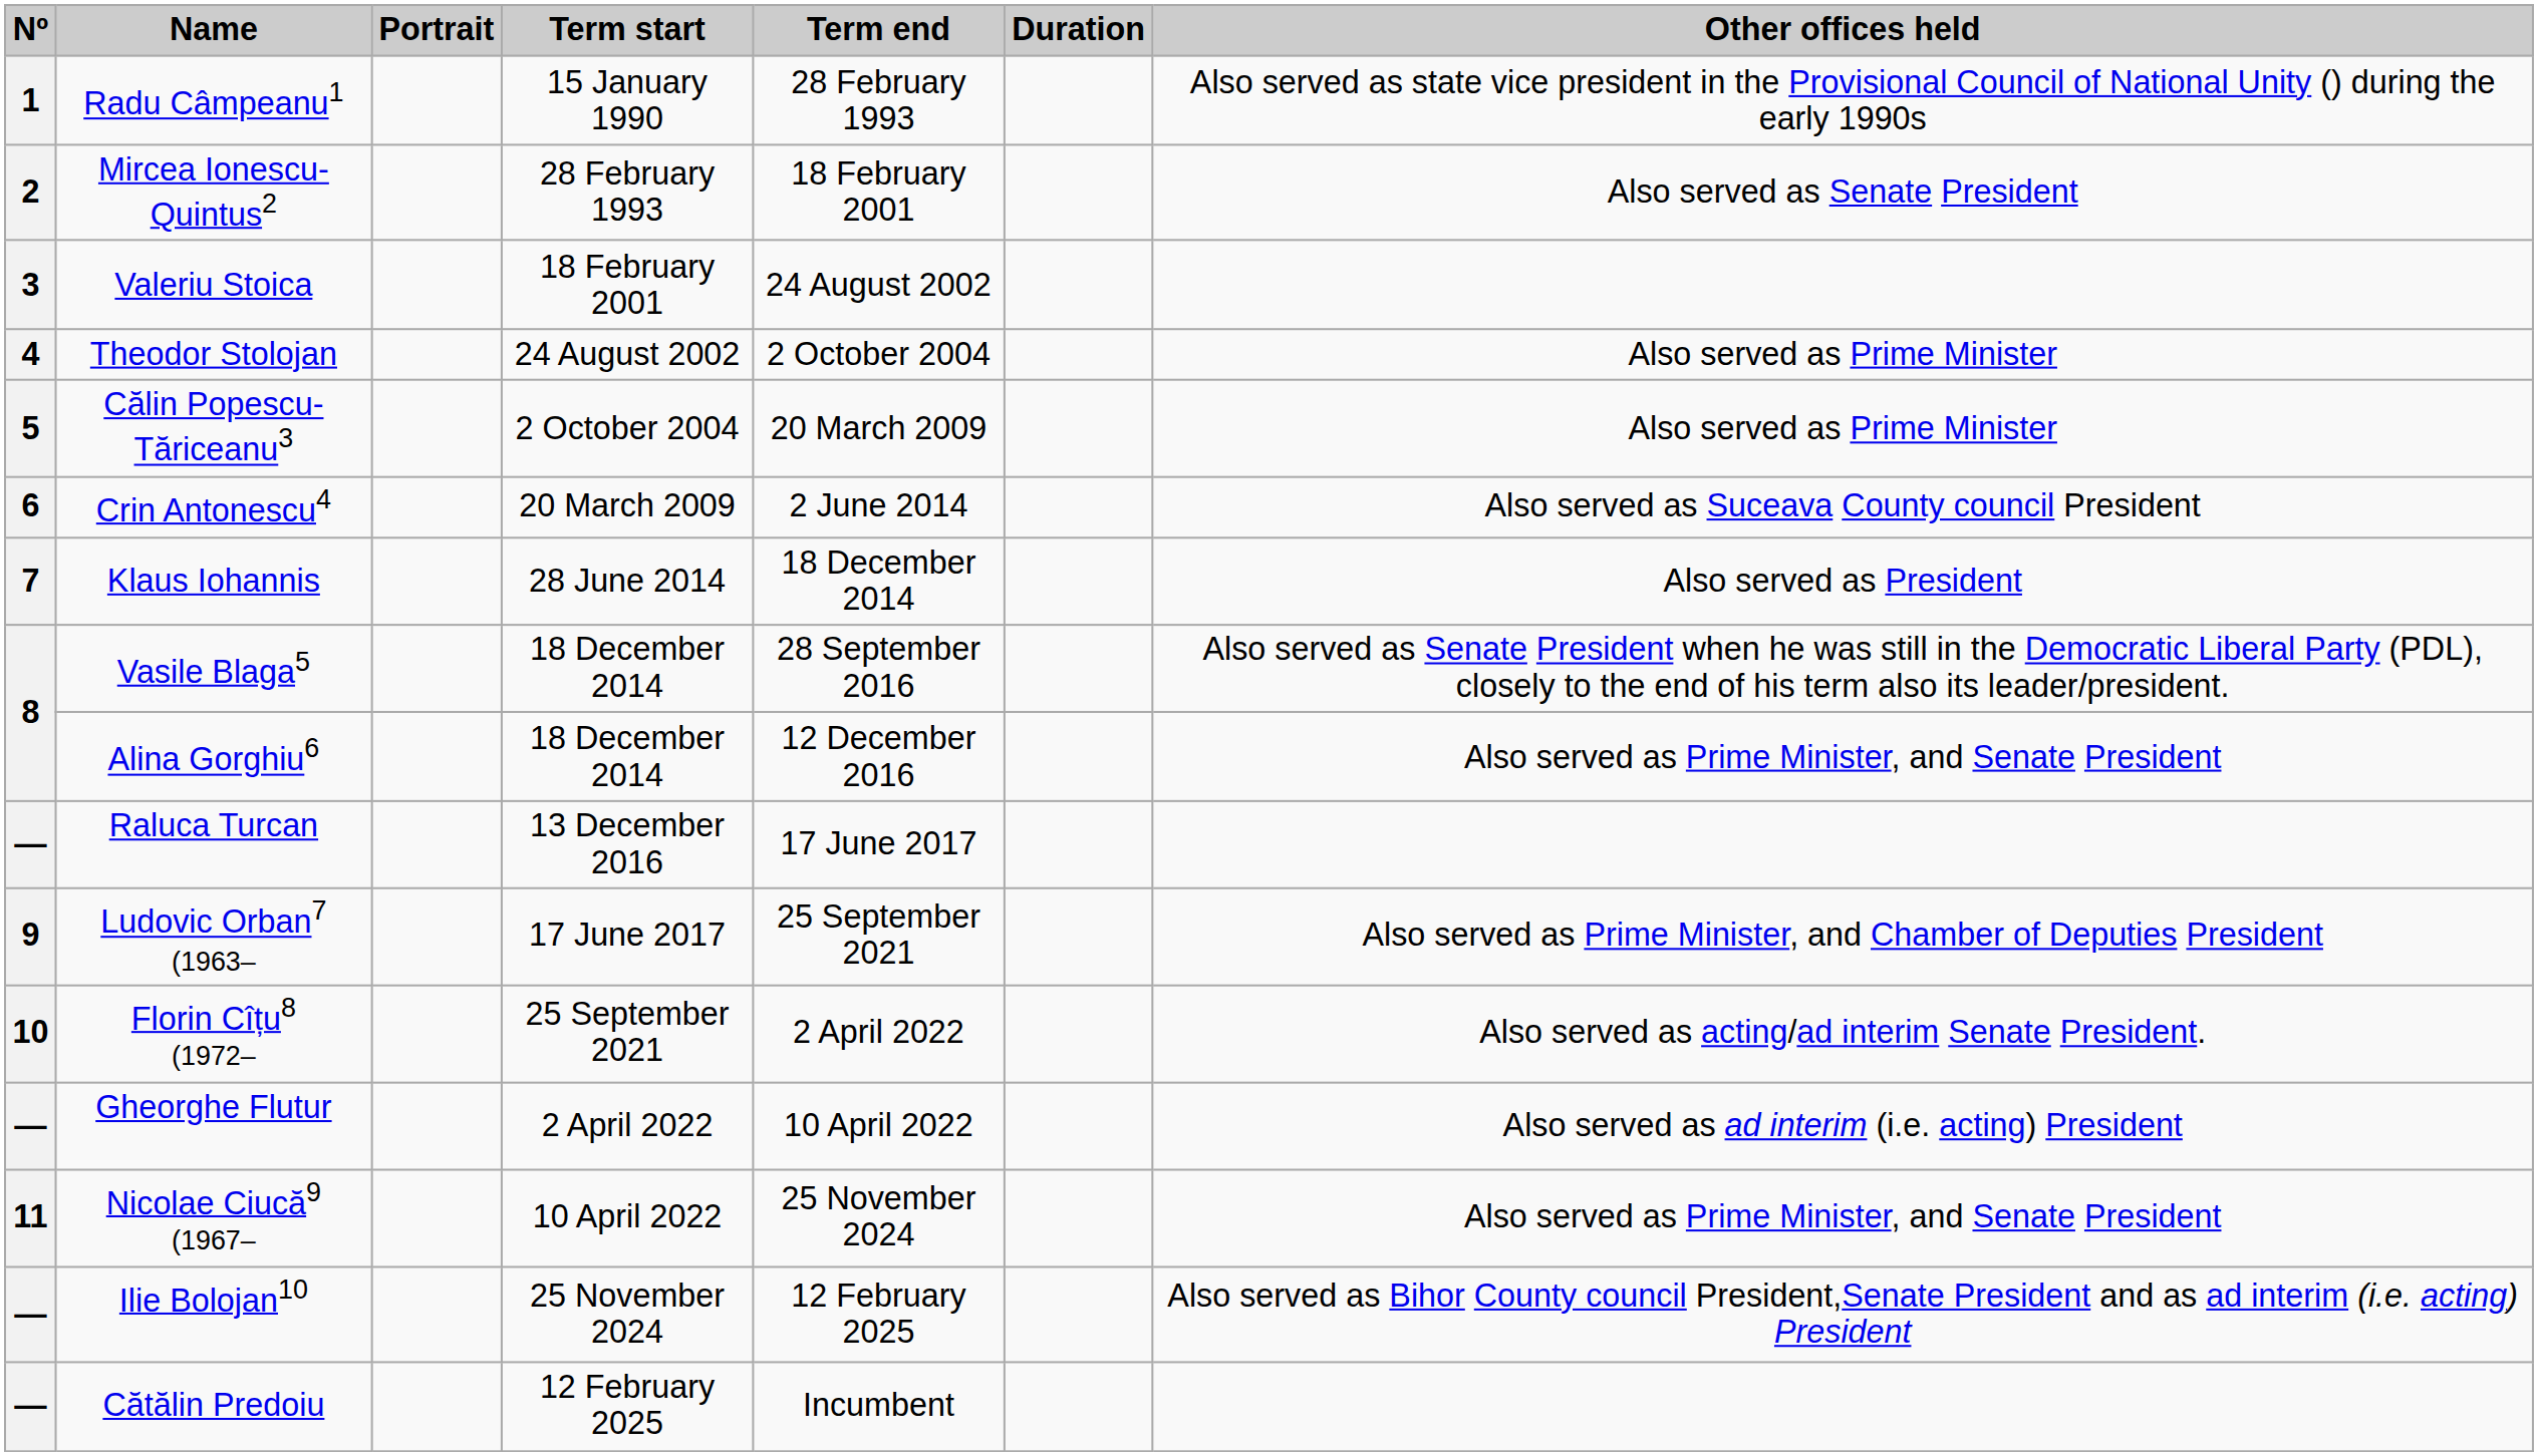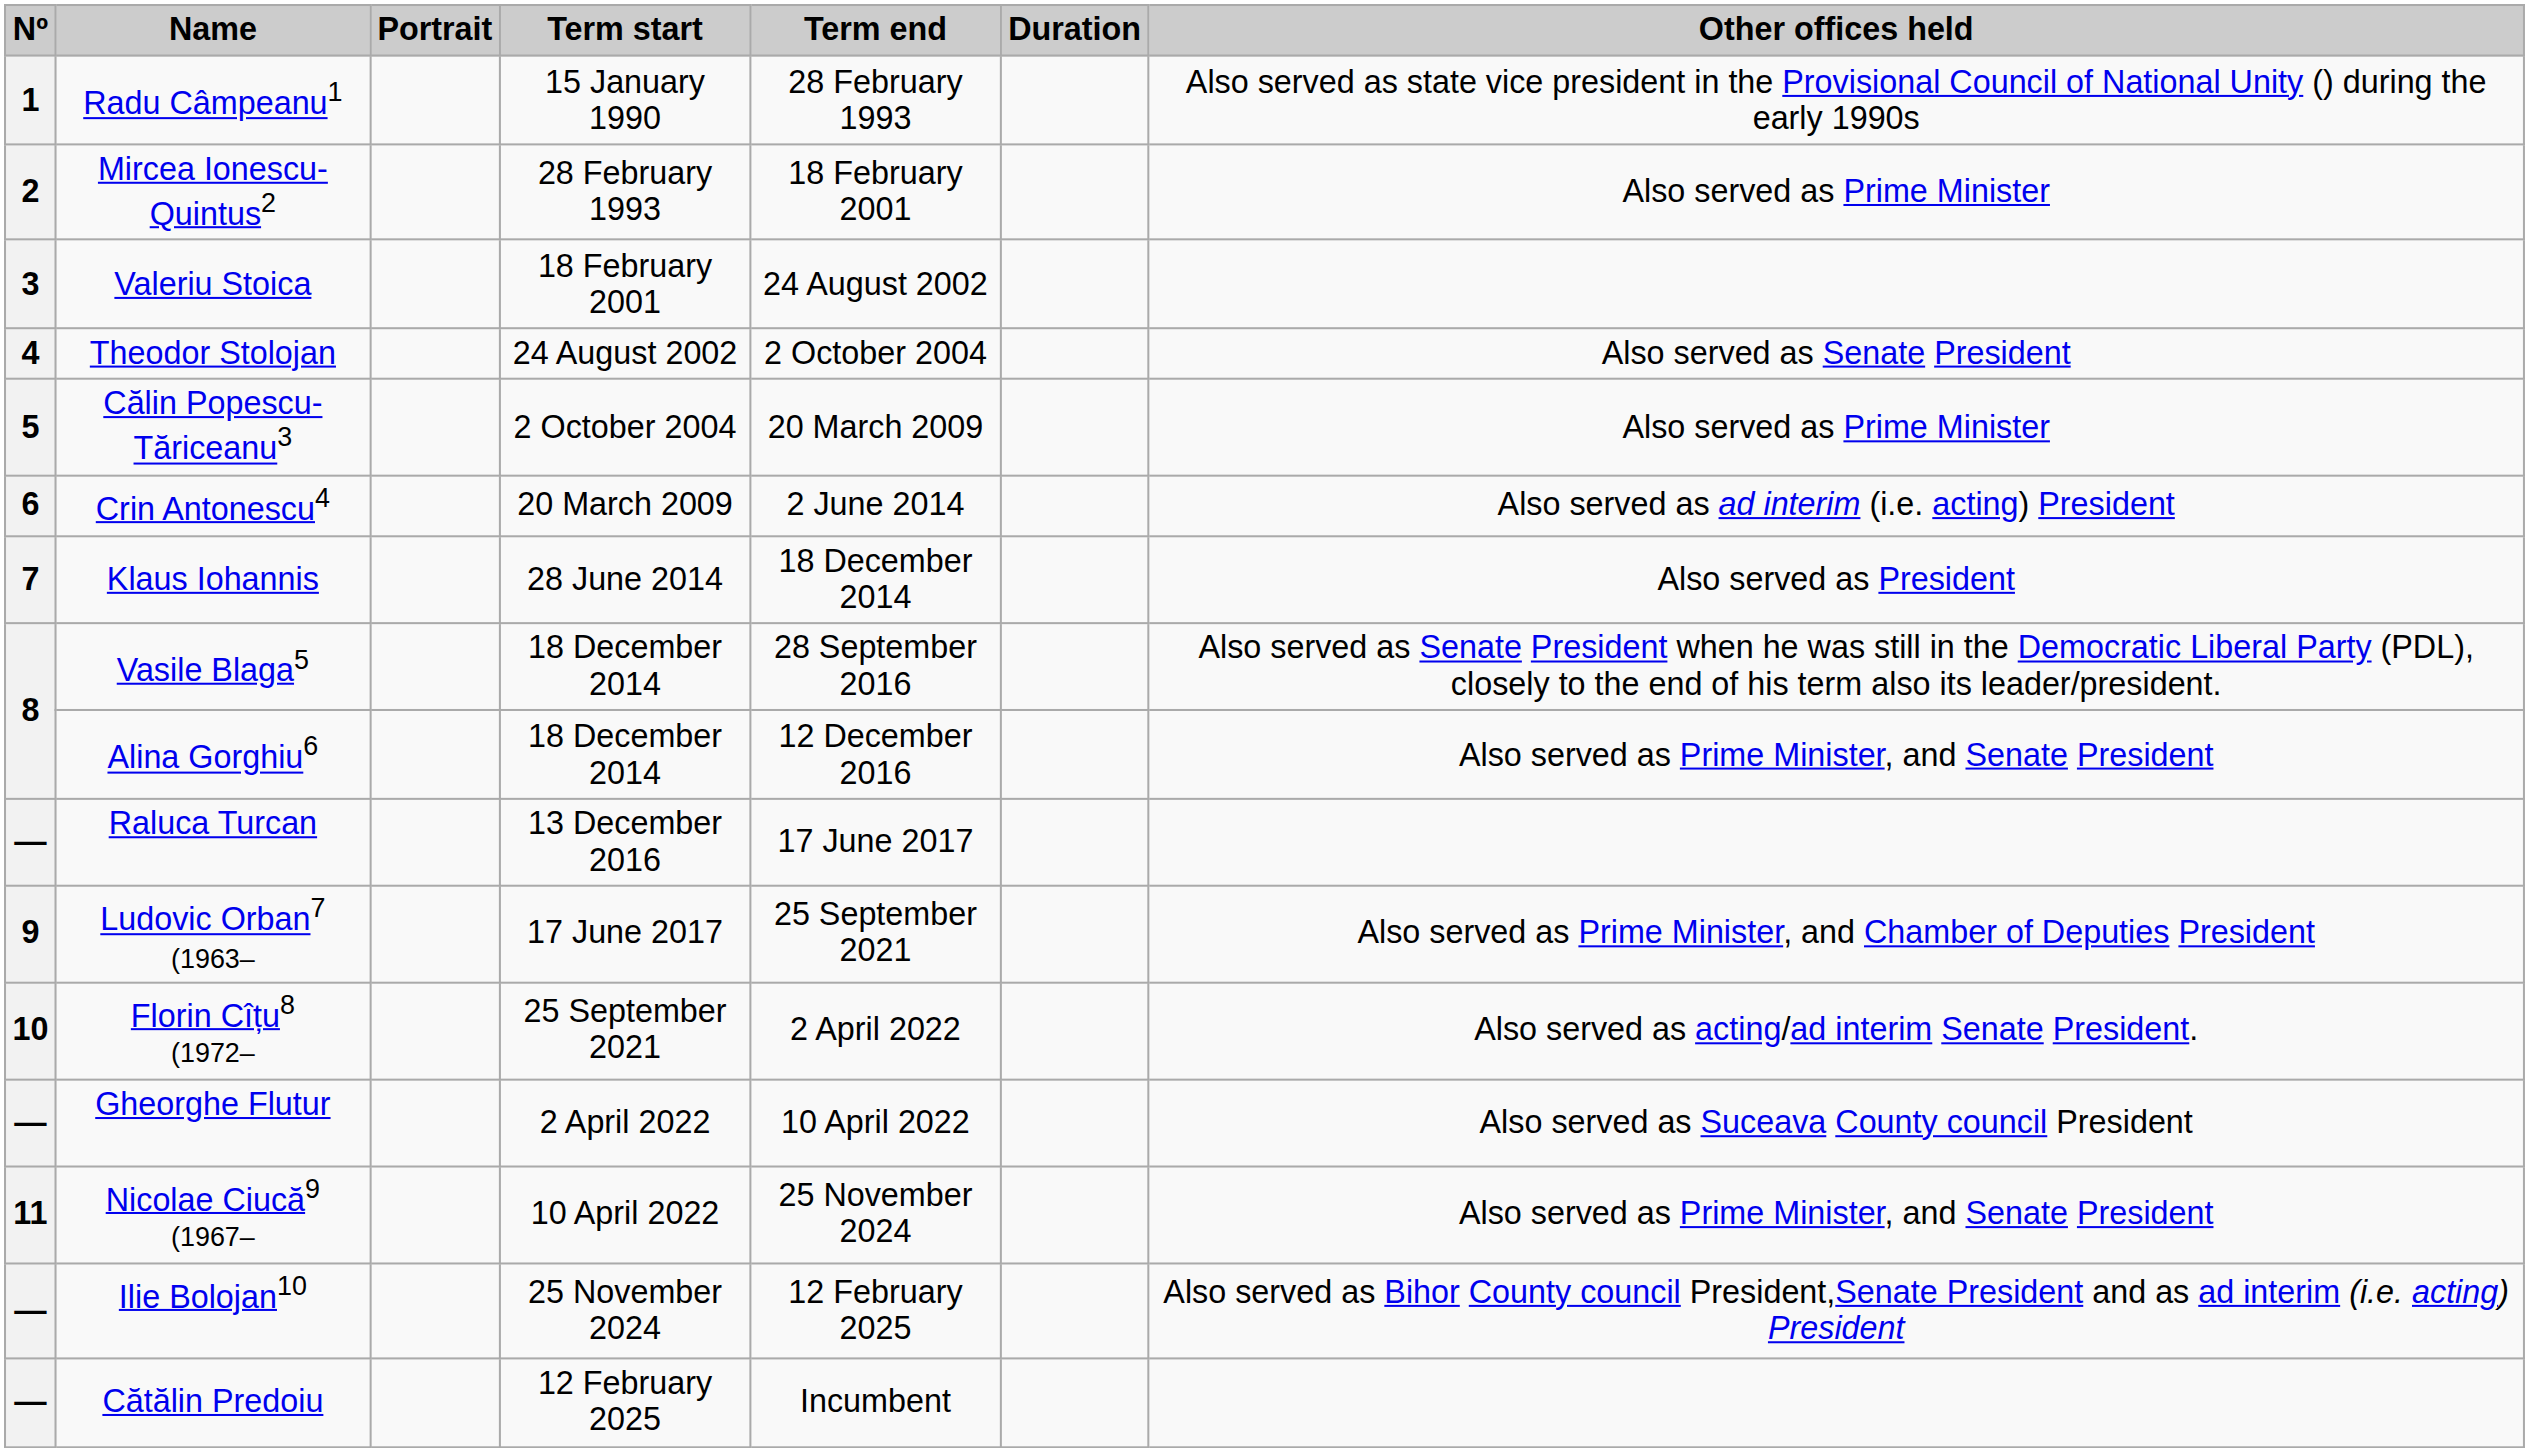 <table class="wikitable" style="text-align:center;">
 <tr>
 <th style="background:#ccc;">Nº</th>
 <th style="background:#ccc;">Name<br></th>
 <th style="background:#ccc;">Portrait</th>
 <th style="background:#ccc;">Term start</th>
 <th style="background:#ccc;">Term end</th>
 <th style="background:#ccc;">Duration</th>
 <th style="background:#ccc;">Other offices held</th>
 </tr>
 <tr>
 <th>1</th>
 <td><a href='#'>Radu Câmpeanu</a><sup>1</sup><br></td>
 <td></td>
 <td>15 January 1990</td>
 <td>28 February 1993</td>
 <td></td>
 <td>Also served as state vice president in the <a href='#'>Provisional Council of National Unity</a> () during the early 1990s</td>
 </tr>
 <tr>
 <th>2</th>
 <td><a href='#'>Mircea Ionescu-Quintus</a><sup>2</sup><br></td>
 <td></td>
 <td>28 February 1993</td>
 <td>18 February 2001</td>
 <td></td>
-<td>Also served as <a href='#'>Senate</a> <a href='#'>President</a></td>
+<td>Also served as <a href='#'>Prime Minister</a></td>
 </tr>
 <tr>
 <th>3</th>
 <td><a href='#'>Valeriu Stoica</a><br></td>
 <td></td>
 <td>18 February 2001</td>
 <td>24 August 2002</td>
 <td></td>
 <td></td>
 </tr>
 <tr>
 <th>4</th>
 <td><a href='#'>Theodor Stolojan</a><br></td>
 <td></td>
 <td>24 August 2002</td>
 <td>2 October 2004</td>
 <td></td>
-<td>Also served as <a href='#'>Prime Minister</a></td>
+<td>Also served as <a href='#'>Senate</a> <a href='#'>President</a></td>
 </tr>
 <tr>
 <th>5</th>
 <td><a href='#'>Călin Popescu-Tăriceanu</a><sup>3</sup><br></td>
 <td></td>
 <td>2 October 2004</td>
 <td>20 March 2009</td>
 <td></td>
 <td>Also served as <a href='#'>Prime Minister</a></td>
 </tr>
 <tr>
 <th>6</th>
 <td><a href='#'>Crin Antonescu</a><sup>4</sup><br></td>
 <td></td>
 <td>20 March 2009</td>
 <td>2 June 2014</td>
 <td></td>
-<td>Also served as <a href='#'>Suceava</a> <a href='#'>County council</a> President</td>
+<td>Also served as <em><a href='#'>ad interim</a></em> (i.e. <a href='#'>acting</a>) <a href='#'>President</a></td>
 </tr>
 <tr>
 <th>7</th>
 <td><a href='#'>Klaus Iohannis</a><br></td>
 <td></td>
 <td>28 June 2014</td>
 <td>18 December 2014</td>
 <td></td>
 <td>Also served as <a href='#'>President</a></td>
 </tr>
 <tr>
 <th rowspan="2">8</th>
 <td><a href='#'>Vasile Blaga</a><sup>5</sup><br></td>
 <td></td>
 <td>18 December 2014</td>
 <td>28 September 2016</td>
 <td></td>
 <td>Also served as <a href='#'>Senate</a> <a href='#'>President</a> when he was still in the <a href='#'>Democratic Liberal Party</a> (PDL), closely to the end of his term also its leader/president.</td>
 </tr>
 <tr>
 <td><a href='#'>Alina Gorghiu</a><sup>6</sup><br></td>
 <td></td>
 <td>18 December 2014</td>
 <td>12 December 2016</td>
 <td></td>
 <td>Also served as <a href='#'>Prime Minister</a>, and <a href='#'>Senate</a> <a href='#'>President</a></td>
 </tr>
 <tr>
 <th>—</th>
 <td><a href='#'>Raluca Turcan</a><br><br></td>
 <td></td>
 <td>13 December 2016</td>
 <td>17 June 2017</td>
 <td></td>
 <td></td>
 </tr>
 <tr>
 <th>9</th>
 <td><a href='#'>Ludovic Orban</a><sup>7</sup><br><small>(1963– </small></td>
 <td></td>
 <td>17 June 2017</td>
 <td>25 September 2021</td>
 <td></td>
 <td>Also served as <a href='#'>Prime Minister</a>, and <a href='#'>Chamber of Deputies</a> <a href='#'>President</a></td>
 </tr>
 <tr>
 <th>10</th>
 <td><a href='#'>Florin Cîțu</a><sup>8</sup><br><small>(1972– </small></td>
 <td></td>
 <td>25 September 2021</td>
 <td>2 April 2022</td>
 <td></td>
 <td>Also served as <a href='#'>acting</a>/<a href='#'>ad interim</a> <a href='#'>Senate</a> <a href='#'>President</a>.</td>
 </tr>
 <tr>
 <th>—</th>
 <td><a href='#'>Gheorghe Flutur</a><br><br></td>
 <td></td>
 <td>2 April 2022</td>
 <td>10 April 2022</td>
 <td></td>
-<td>Also served as <em><a href='#'>ad interim</a></em> (i.e. <a href='#'>acting</a>) <a href='#'>President</a></td>
+<td>Also served as <a href='#'>Suceava</a> <a href='#'>County council</a> President</td>
 </tr>
 <tr>
 <th>11</th>
 <td><a href='#'>Nicolae Ciucă</a><sup>9</sup><br><small>(1967– </small></td>
 <td></td>
 <td>10 April 2022</td>
 <td>25 November 2024</td>
 <td></td>
 <td>Also served as <a href='#'>Prime Minister</a>, and <a href='#'>Senate</a> <a href='#'>President</a></td>
 </tr>
 <tr>
 <th>—</th>
 <td><a href='#'>Ilie Bolojan</a><sup>10</sup><br><br></td>
 <td></td>
 <td>25 November 2024</td>
 <td>12 February 2025</td>
 <td></td>
 <td>Also served as <a href='#'>Bihor</a> <a href='#'>County council</a> President,<a href='#'>Senate President</a> and as <a href='#'>ad interim</a><em> (i.e. <a href='#'>acting</a>) <a href='#'>President</a></td>
 </tr>
 <tr>
 <th>—</th>
 <td><a href='#'>Cătălin Predoiu</a><br></td>
 <td></td>
 <td>12 February 2025</td>
 <td></em>Incumbent<em></td>
 <td></td>
 <td></td>
 </tr>
 </table>
